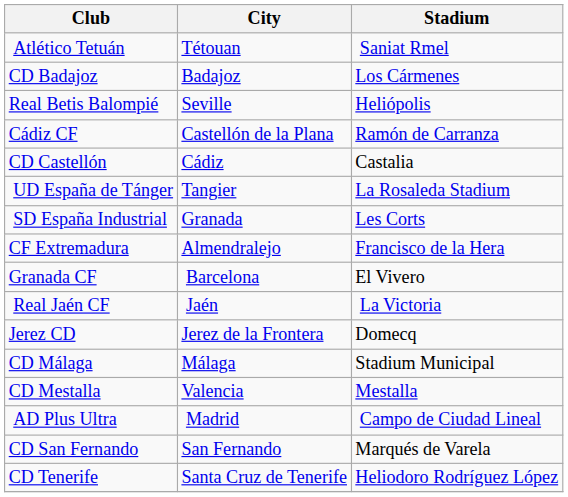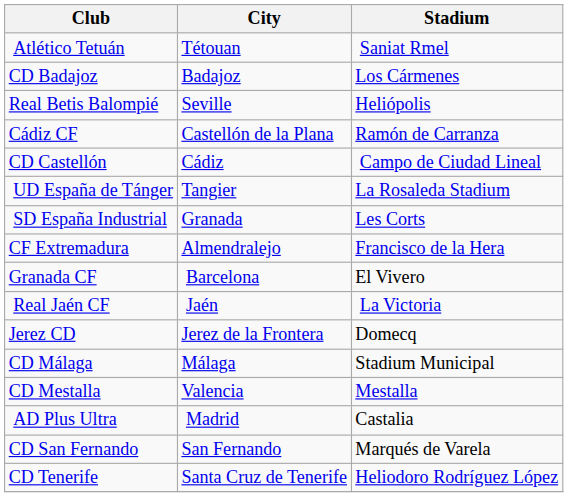 <table class="wikitable sortable" style="text-align: left;">
 <tr>
 <th>Club</th>
 <th>City</th>
 <th>Stadium</th>
 </tr>
 <tr>
 <td> <a href='#'>Atlético Tetuán</a></td>
 <td><a href='#'>Tétouan</a></td>
 <td> <a href='#'>Saniat Rmel</a></td>
 </tr>
 <tr>
 <td><a href='#'>CD Badajoz</a></td>
 <td><a href='#'>Badajoz</a></td>
 <td><a href='#'>Los Cármenes</a></td>
 </tr>
 <tr>
 <td><a href='#'>Real Betis Balompié</a></td>
 <td><a href='#'>Seville</a></td>
 <td><a href='#'>Heliópolis</a></td>
 </tr>
 <tr>
 <td><a href='#'>Cádiz CF</a></td>
 <td><a href='#'>Castellón de la Plana</a></td>
 <td><a href='#'>Ramón de Carranza</a></td>
 </tr>
 <tr>
 <td><a href='#'>CD Castellón</a></td>
 <td><a href='#'>Cádiz</a></td>
-<td>Castalia</td>
+<td> <a href='#'>Campo de Ciudad Lineal</a></td>
 </tr>
 <tr>
 <td> <a href='#'>UD España de Tánger</a></td>
 <td><a href='#'>Tangier</a></td>
 <td><a href='#'>La Rosaleda Stadium</a></td>
 </tr>
 <tr>
 <td> <a href='#'>SD España Industrial</a></td>
 <td><a href='#'>Granada</a></td>
 <td><a href='#'>Les Corts</a></td>
 </tr>
 <tr>
 <td><a href='#'>CF Extremadura</a></td>
 <td><a href='#'>Almendralejo</a></td>
 <td><a href='#'>Francisco de la Hera</a></td>
 </tr>
 <tr>
 <td><a href='#'>Granada CF</a></td>
 <td> <a href='#'>Barcelona</a></td>
 <td>El Vivero</td>
 </tr>
 <tr>
 <td> <a href='#'>Real Jaén CF</a></td>
 <td> <a href='#'>Jaén</a></td>
 <td> <a href='#'>La Victoria</a></td>
 </tr>
 <tr>
 <td><a href='#'>Jerez CD</a></td>
 <td><a href='#'>Jerez de la Frontera</a></td>
 <td>Domecq</td>
 </tr>
 <tr>
 <td><a href='#'>CD Málaga</a></td>
 <td><a href='#'>Málaga</a></td>
 <td>Stadium Municipal</td>
 </tr>
 <tr>
 <td><a href='#'>CD Mestalla</a></td>
 <td><a href='#'>Valencia</a></td>
 <td><a href='#'>Mestalla</a></td>
 </tr>
 <tr>
 <td> <a href='#'>AD Plus Ultra</a></td>
 <td> <a href='#'>Madrid</a></td>
-<td> <a href='#'>Campo de Ciudad Lineal</a></td>
+<td>Castalia</td>
 </tr>
 <tr>
 <td><a href='#'>CD San Fernando</a></td>
 <td><a href='#'>San Fernando</a></td>
 <td>Marqués de Varela</td>
 </tr>
 <tr>
 <td><a href='#'>CD Tenerife</a></td>
 <td><a href='#'>Santa Cruz de Tenerife</a></td>
 <td><a href='#'>Heliodoro Rodríguez López</a></td>
 </tr>
 <tr>
 </tr>
 </table>
